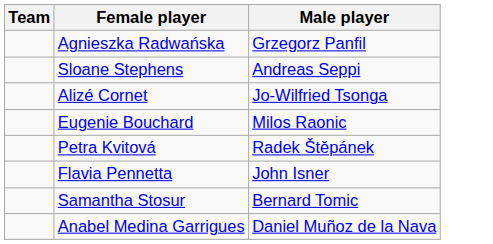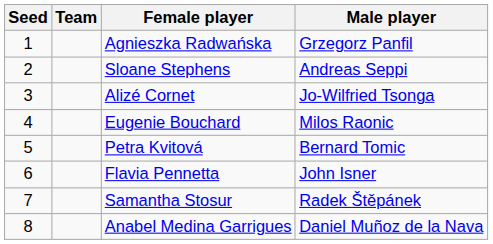 <table class="wikitable">
 <tr>
+<th>Seed</th>
 <th>Team</th>
 <th>Female player</th>
 <th>Male player</th>
 </tr>
 <tr>
+<td align=center>1</td>
 <td></td>
 <td><a href='#'>Agnieszka Radwańska</a></td>
 <td><a href='#'>Grzegorz Panfil</a></td>
 </tr>
 <tr>
+<td align=center>2</td>
 <td></td>
 <td><a href='#'>Sloane Stephens</a></td>
 <td><a href='#'>Andreas Seppi</a></td>
 </tr>
 <tr>
+<td align=center>3</td>
 <td></td>
 <td><a href='#'>Alizé Cornet</a></td>
 <td><a href='#'>Jo-Wilfried Tsonga</a></td>
 </tr>
 <tr>
+<td align=center>4</td>
 <td></td>
 <td><a href='#'>Eugenie Bouchard</a></td>
 <td><a href='#'>Milos Raonic</a></td>
 </tr>
 <tr>
+<td align=center>5</td>
 <td></td>
 <td><a href='#'>Petra Kvitová</a></td>
-<td><a href='#'>Radek Štěpánek</a></td>
+<td><a href='#'>Bernard Tomic</a></td>
 </tr>
 <tr>
+<td align=center>6</td>
 <td></td>
 <td><a href='#'>Flavia Pennetta</a></td>
 <td><a href='#'>John Isner</a></td>
 </tr>
 <tr>
+<td align=center>7</td>
 <td></td>
 <td><a href='#'>Samantha Stosur</a></td>
-<td><a href='#'>Bernard Tomic</a></td>
+<td><a href='#'>Radek Štěpánek</a></td>
 </tr>
 <tr>
+<td align=center>8</td>
 <td></td>
 <td><a href='#'>Anabel Medina Garrigues</a></td>
 <td><a href='#'>Daniel Muñoz de la Nava</a></td>
 </tr>
 </table>
